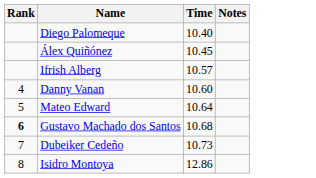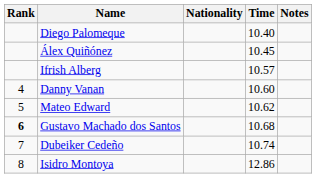 <table class="wikitable sortable" style="text-align:center">
 <tr>
 <th>Rank</th>
 <th>Name</th>
+<th>Nationality</th>
 <th>Time</th>
 <th>Notes</th>
 </tr>
 <tr>
 <td align=center></td>
 <td align=left><a href='#'>Diego Palomeque</a></td>
+<td align=left></td>
 <td>10.40</td>
 <td></td>
 </tr>
 <tr>
 <td align=center></td>
 <td align=left><a href='#'>Álex Quiñónez</a></td>
+<td align=left></td>
 <td>10.45</td>
 <td></td>
 </tr>
 <tr>
 <td align=center></td>
 <td align=left><a href='#'>Ifrish Alberg</a></td>
+<td align=left></td>
 <td>10.57</td>
 <td></td>
 </tr>
 <tr>
 <td align=center>4</td>
 <td align=left><a href='#'>Danny Vanan</a></td>
+<td align=left></td>
 <td>10.60</td>
 <td></td>
 </tr>
 <tr>
 <td align=center>5</td>
 <td align=left><a href='#'>Mateo Edward</a></td>
-<td>10.64</td>
+<td align=left></td>
+<td>10.62</td>
 <td></td>
 </tr>
 <tr>
 <td align=center><strong>6</strong></td>
 <td align=left><a href='#'>Gustavo Machado dos Santos</a></td>
+<td align=left></td>
 <td>10.68</td>
 <td></td>
 </tr>
 <tr>
 <td align=center>7</td>
 <td align=left><a href='#'>Dubeiker Cedeño</a></td>
-<td>10.73</td>
+<td align=left></td>
+<td>10.74</td>
 <td></td>
 </tr>
 <tr>
 <td align=center>8</td>
 <td align=left><a href='#'>Isidro Montoya</a></td>
+<td align=left></td>
 <td>12.86</td>
 <td></td>
 </tr>
 </table>
